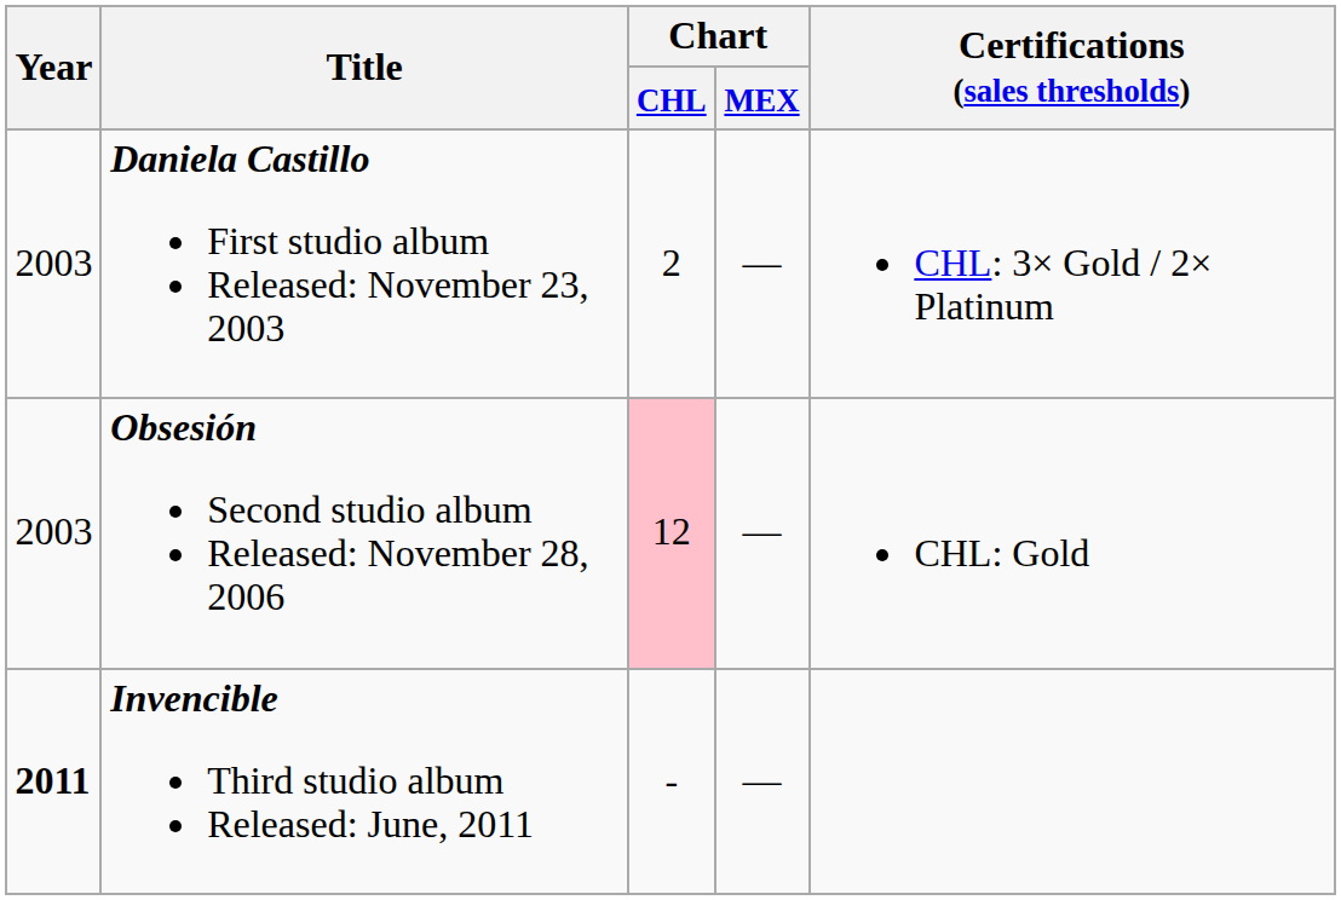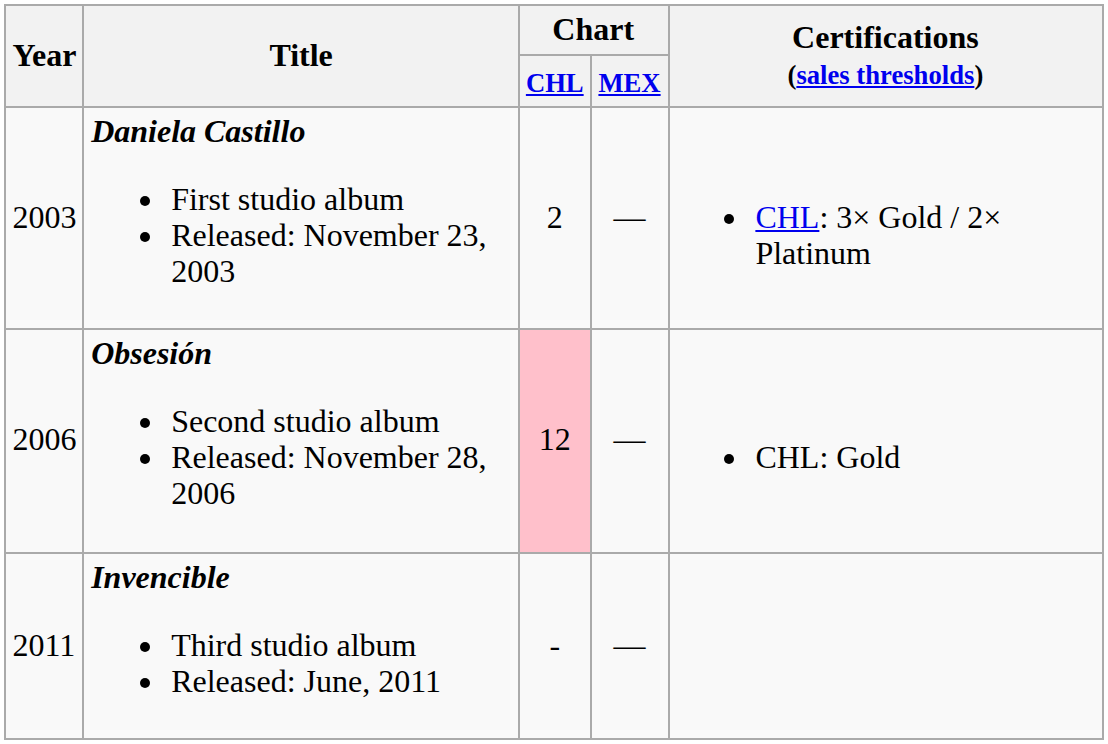 <table class="wikitable">
 <tr>
 <th width="20" rowspan="2"><strong>Year</strong></th>
 <th width="210" rowspan="2"><strong>Title</strong></th>
 <th colspan="2"><strong>Chart</strong></th>
 <th width="210" rowspan="2">Certifications<br><small>(<a href='#'>sales thresholds</a>)</small></th>
 </tr>
 <tr>
 <th width="25"><small><strong><a href='#'>CHL</a></strong></small></th>
 <th width="25"><small><strong><a href='#'>MEX</a></strong></small></th>
 </tr>
 <tr>
 <td>2003</td>
 <td><strong><em>Daniela Castillo</em></strong><br><ul><li>First studio album</li><li>Released: November 23, 2003</li></ul></td>
 <td align="center">2</td>
 <td align="center">—</td>
 <td><br><ul><li><a href='#'>CHL</a>: 3× Gold / 2× Platinum</li></ul></td>
 </tr>
 <tr>
-<td>2003</td>
+<td>2006</td>
 <td><strong><em>Obsesión</em></strong><br><ul><li>Second studio album</li><li>Released: November 28, 2006</li></ul></td>
 <td align="center" style="background: pink;">12</td>
 <td align="center">—</td>
 <td><br><ul><li>CHL: Gold</li></ul></td>
 </tr>
 <tr>
-<td><strong>2011</strong></td>
+<td>2011</td>
 <td><strong><em>Invencible</em></strong><br><ul><li>Third studio album</li><li>Released: June, 2011</li></ul></td>
 <td align="center">-</td>
 <td align="center">—</td>
 <td></td>
 </tr>
 </table>
